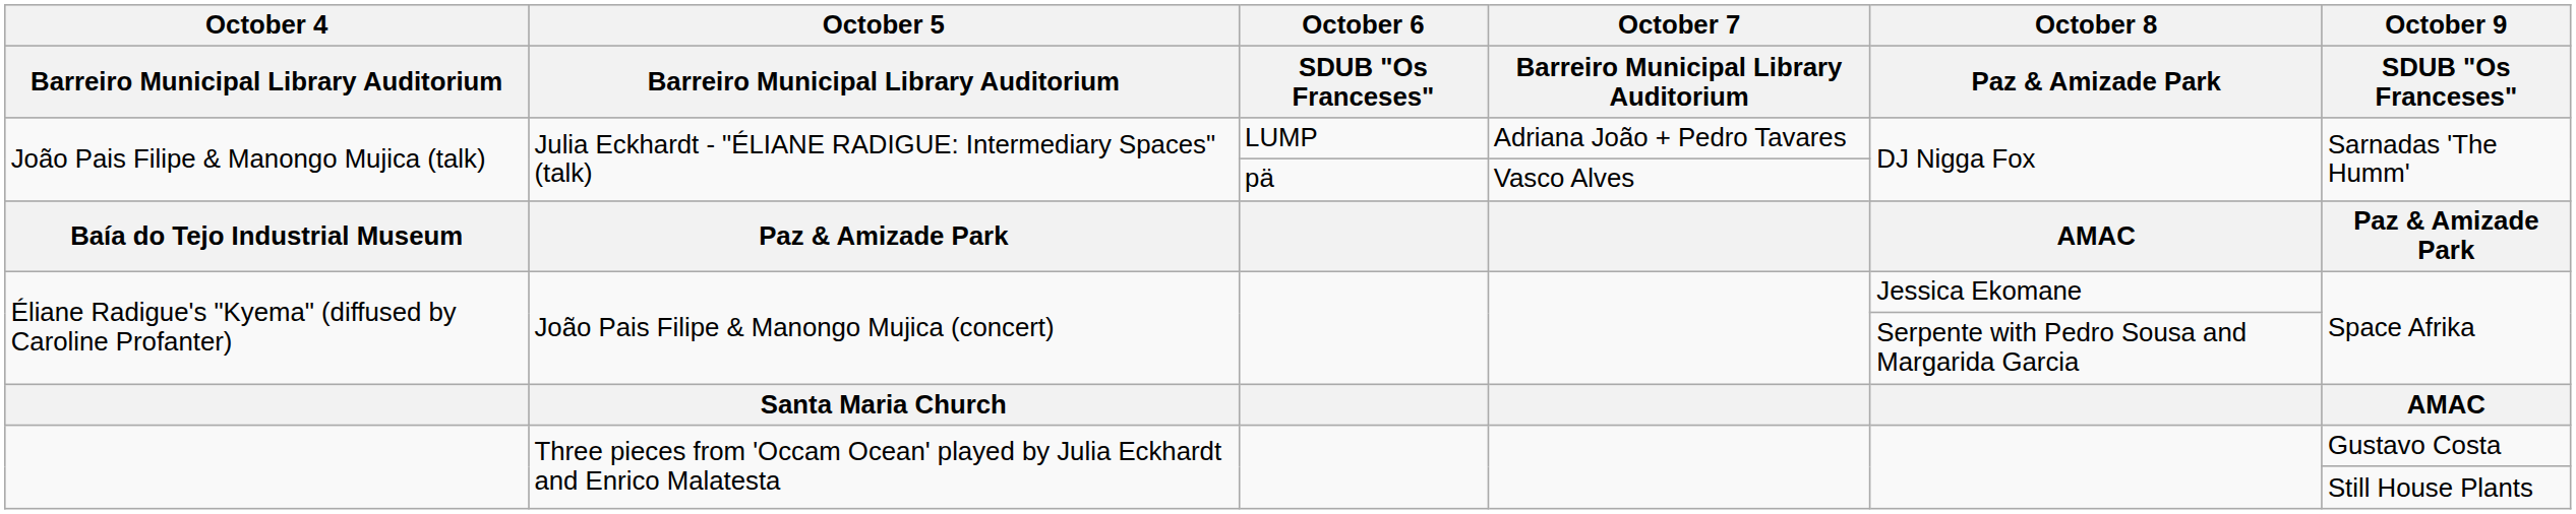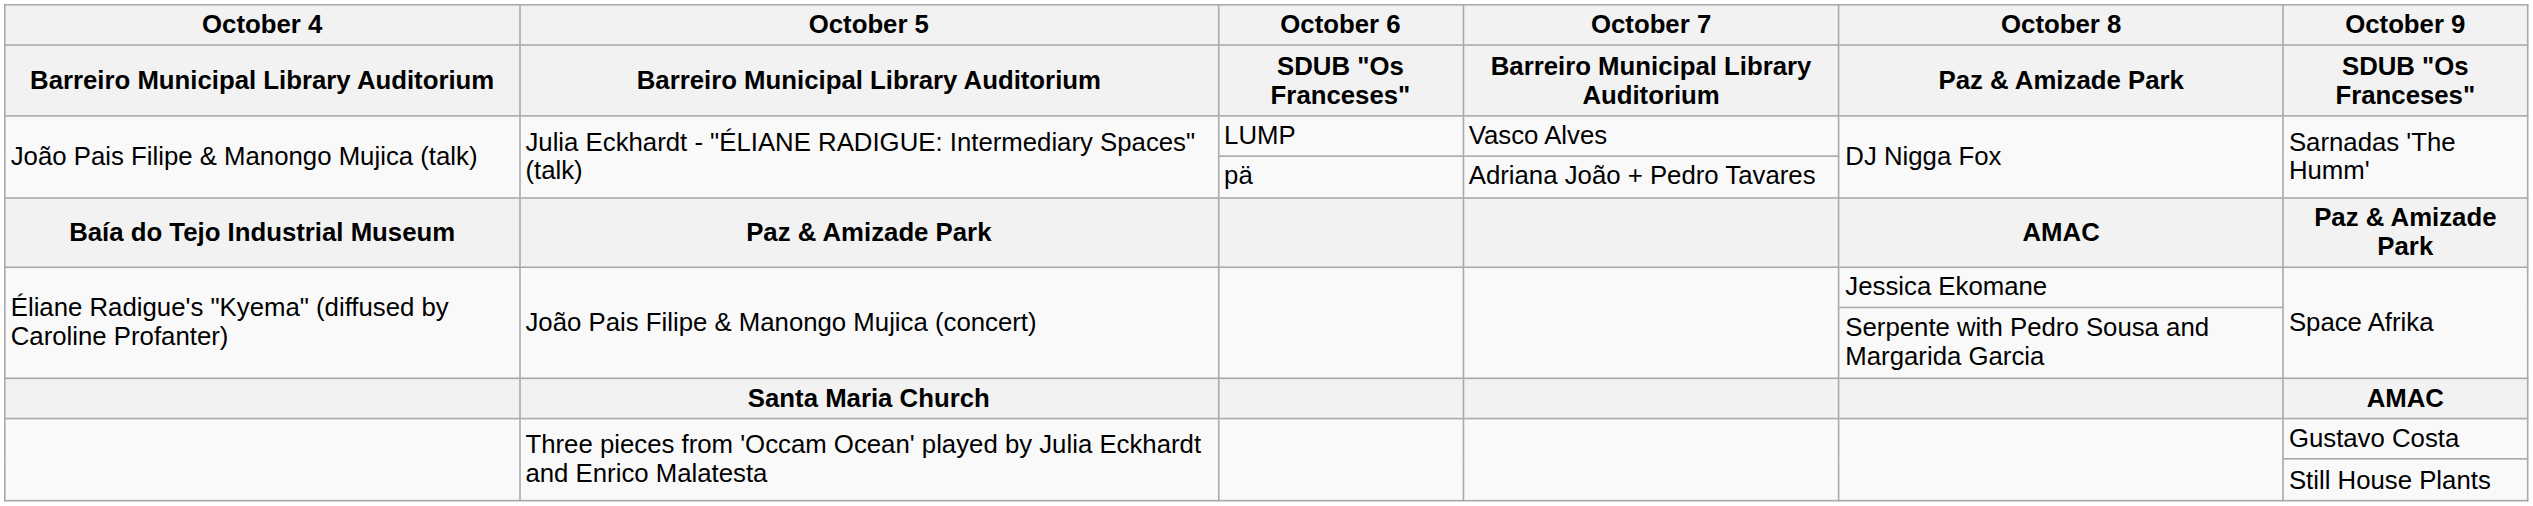 <table class="wikitable">
 <tr>
 <th>October 4</th>
 <th>October 5</th>
 <th>October 6</th>
 <th>October 7</th>
 <th>October 8</th>
 <th>October 9</th>
 </tr>
 <tr>
 <th>Barreiro Municipal Library Auditorium</th>
 <th>Barreiro Municipal Library Auditorium</th>
 <th>SDUB "Os Franceses"</th>
 <th>Barreiro Municipal Library Auditorium</th>
 <th>Paz & Amizade Park</th>
 <th>SDUB "Os Franceses"</th>
 </tr>
 <tr>
 <td rowspan="2">João Pais Filipe & Manongo Mujica (talk)</td>
 <td rowspan="2">Julia Eckhardt - "ÉLIANE RADIGUE: Intermediary Spaces" (talk)</td>
 <td>LUMP</td>
-<td>Adriana João + Pedro Tavares</td>
+<td>Vasco Alves</td>
 <td rowspan="2">DJ Nigga Fox</td>
 <td rowspan="2">Sarnadas 'The Humm'</td>
 </tr>
 <tr>
 <td>pä</td>
-<td>Vasco Alves</td>
+<td>Adriana João + Pedro Tavares</td>
 </tr>
 <tr>
 <th>Baía do Tejo Industrial Museum</th>
 <th>Paz & Amizade Park</th>
 <th></th>
 <th></th>
 <th>AMAC</th>
 <th>Paz & Amizade Park</th>
 </tr>
 <tr>
 <td rowspan="2">Éliane Radigue's "Kyema" (diffused by Caroline Profanter)</td>
 <td rowspan="2">João Pais Filipe & Manongo Mujica (concert)</td>
 <td rowspan="2"></td>
 <td rowspan="2"></td>
 <td>Jessica Ekomane</td>
 <td rowspan="2">Space Afrika</td>
 </tr>
 <tr>
 <td>Serpente with Pedro Sousa and Margarida Garcia</td>
 </tr>
 <tr>
 <th></th>
 <th>Santa Maria Church</th>
 <th></th>
 <th></th>
 <th></th>
 <th>AMAC</th>
 </tr>
 <tr>
 <td rowspan="2"></td>
 <td rowspan="2">Three pieces from 'Occam Ocean' played by Julia Eckhardt and Enrico Malatesta</td>
 <td rowspan="2"></td>
 <td rowspan="2"></td>
 <td rowspan="2"></td>
 <td>Gustavo Costa</td>
 </tr>
 <tr>
 <td>Still House Plants</td>
 </tr>
 </table>
